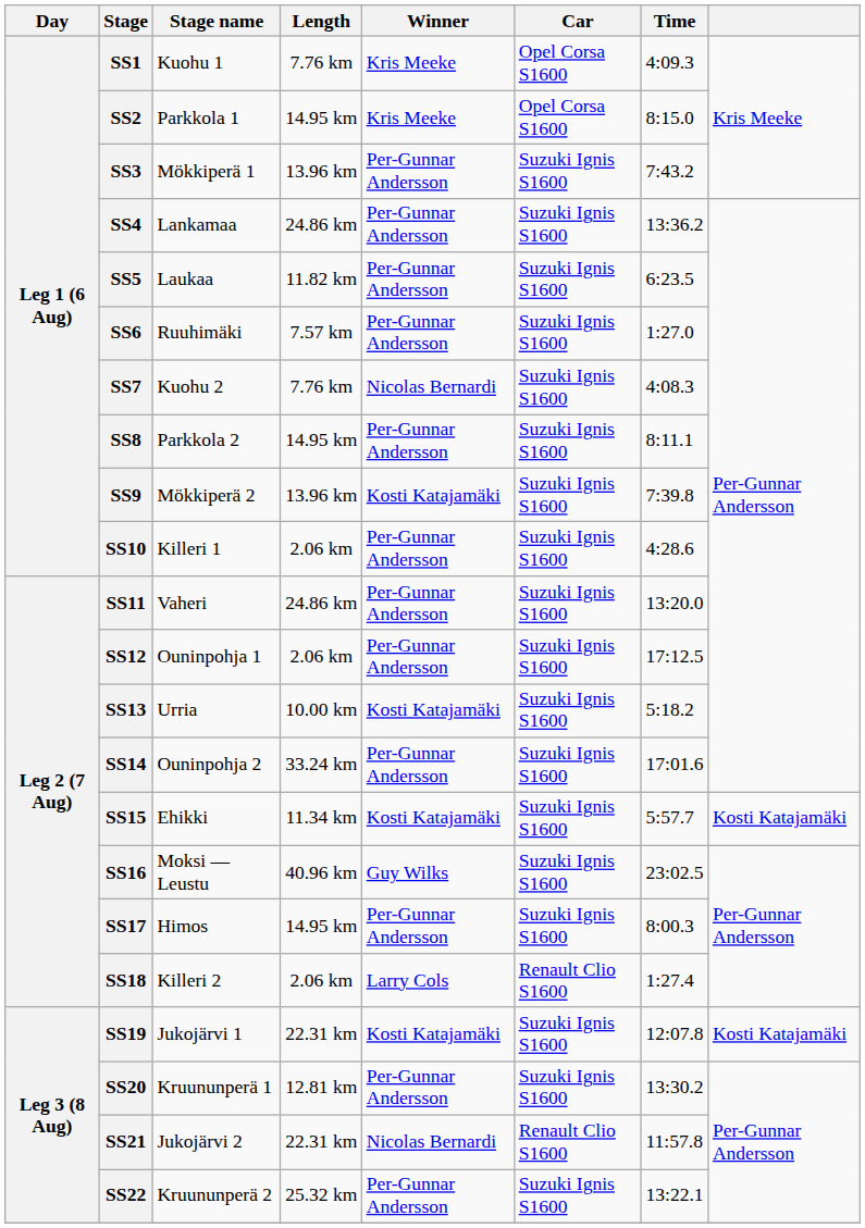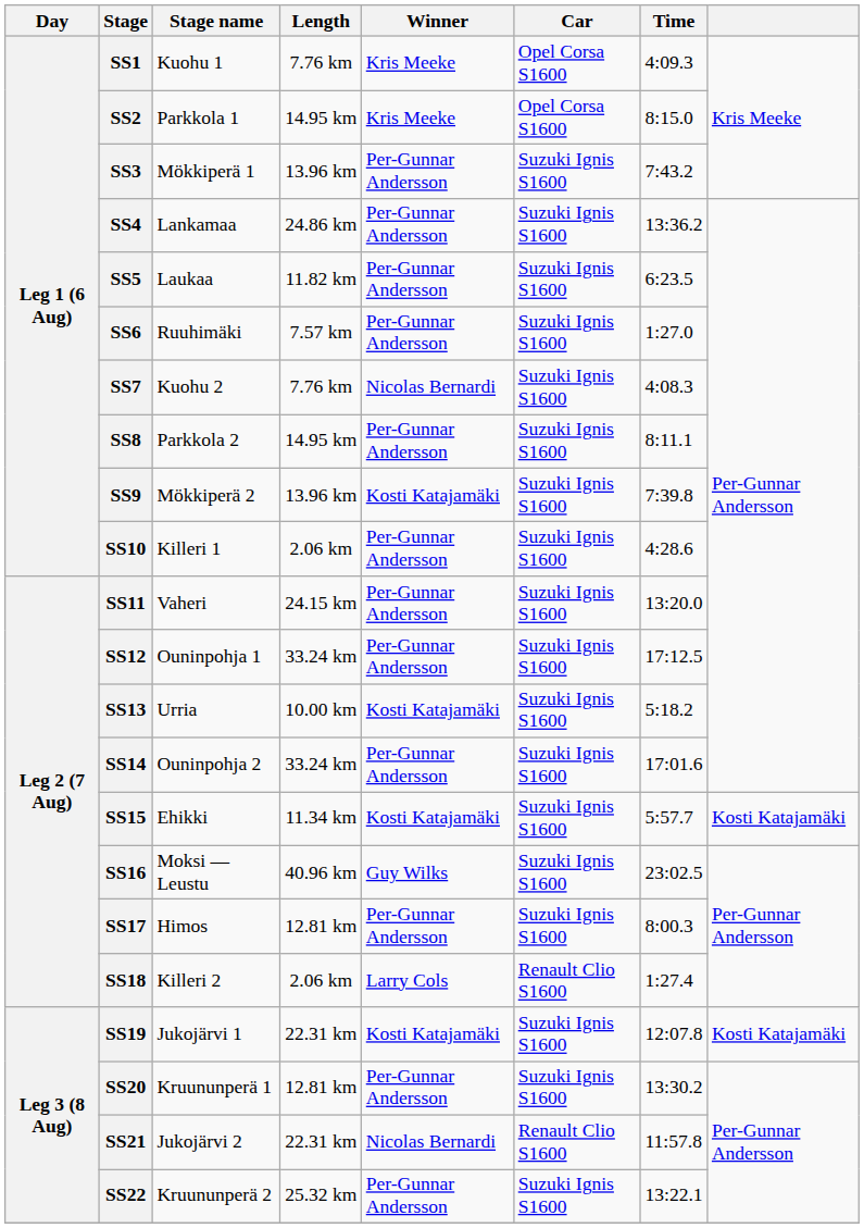 <table class="wikitable" style="font-size: 85%;">
 <tr>
 <th>Day</th>
 <th>Stage</th>
 <th>Stage name</th>
 <th>Length</th>
 <th>Winner</th>
 <th>Car</th>
 <th>Time</th>
 <th></th>
 </tr>
 <tr>
 <th rowspan="10">Leg 1 (6 Aug)</th>
 <th>SS1</th>
 <td>Kuohu 1</td>
 <td align="center">7.76 km</td>
 <td> <a href='#'>Kris Meeke</a></td>
 <td><a href='#'>Opel Corsa S1600</a></td>
 <td>4:09.3</td>
 <td rowspan="3"> <a href='#'>Kris Meeke</a></td>
 </tr>
 <tr>
 <th>SS2</th>
 <td>Parkkola 1</td>
 <td align="center">14.95 km</td>
 <td> <a href='#'>Kris Meeke</a></td>
 <td><a href='#'>Opel Corsa S1600</a></td>
 <td>8:15.0</td>
 </tr>
 <tr>
 <th>SS3</th>
 <td>Mökkiperä 1</td>
 <td align="center">13.96 km</td>
 <td> <a href='#'>Per-Gunnar Andersson</a></td>
 <td><a href='#'>Suzuki Ignis S1600</a></td>
 <td>7:43.2</td>
 </tr>
 <tr>
 <th>SS4</th>
 <td>Lankamaa</td>
 <td align="center">24.86 km</td>
 <td> <a href='#'>Per-Gunnar Andersson</a></td>
 <td><a href='#'>Suzuki Ignis S1600</a></td>
 <td>13:36.2</td>
 <td rowspan="11"> <a href='#'>Per-Gunnar Andersson</a></td>
 </tr>
 <tr>
 <th>SS5</th>
 <td>Laukaa</td>
 <td align="center">11.82 km</td>
 <td> <a href='#'>Per-Gunnar Andersson</a></td>
 <td><a href='#'>Suzuki Ignis S1600</a></td>
 <td>6:23.5</td>
 </tr>
 <tr>
 <th>SS6</th>
 <td>Ruuhimäki</td>
 <td align="center">7.57 km</td>
 <td> <a href='#'>Per-Gunnar Andersson</a></td>
 <td><a href='#'>Suzuki Ignis S1600</a></td>
 <td>1:27.0</td>
 </tr>
 <tr>
 <th>SS7</th>
 <td>Kuohu 2</td>
 <td align="center">7.76 km</td>
 <td> <a href='#'>Nicolas Bernardi</a></td>
 <td><a href='#'>Suzuki Ignis S1600</a></td>
 <td>4:08.3</td>
 </tr>
 <tr>
 <th>SS8</th>
 <td>Parkkola 2</td>
 <td align="center">14.95 km</td>
 <td> <a href='#'>Per-Gunnar Andersson</a></td>
 <td><a href='#'>Suzuki Ignis S1600</a></td>
 <td>8:11.1</td>
 </tr>
 <tr>
 <th>SS9</th>
 <td>Mökkiperä 2</td>
 <td align="center">13.96 km</td>
 <td> <a href='#'>Kosti Katajamäki</a></td>
 <td><a href='#'>Suzuki Ignis S1600</a></td>
 <td>7:39.8</td>
 </tr>
 <tr>
 <th>SS10</th>
 <td>Killeri 1</td>
 <td align="center">2.06 km</td>
 <td> <a href='#'>Per-Gunnar Andersson</a></td>
 <td><a href='#'>Suzuki Ignis S1600</a></td>
 <td>4:28.6</td>
 </tr>
 <tr>
 <th rowspan="8">Leg 2 (7 Aug)</th>
 <th>SS11</th>
 <td>Vaheri</td>
-<td align="center">24.86 km</td>
+<td align="center">24.15 km</td>
 <td> <a href='#'>Per-Gunnar Andersson</a></td>
 <td><a href='#'>Suzuki Ignis S1600</a></td>
 <td>13:20.0</td>
 </tr>
 <tr>
 <th>SS12</th>
 <td>Ouninpohja 1</td>
-<td align="center">2.06 km</td>
+<td align="center">33.24 km</td>
 <td> <a href='#'>Per-Gunnar Andersson</a></td>
 <td><a href='#'>Suzuki Ignis S1600</a></td>
 <td>17:12.5</td>
 </tr>
 <tr>
 <th>SS13</th>
 <td>Urria</td>
 <td align="center">10.00 km</td>
 <td> <a href='#'>Kosti Katajamäki</a></td>
 <td><a href='#'>Suzuki Ignis S1600</a></td>
 <td>5:18.2</td>
 </tr>
 <tr>
 <th>SS14</th>
 <td>Ouninpohja 2</td>
 <td align="center">33.24 km</td>
 <td> <a href='#'>Per-Gunnar Andersson</a></td>
 <td><a href='#'>Suzuki Ignis S1600</a></td>
 <td>17:01.6</td>
 </tr>
 <tr>
 <th>SS15</th>
 <td>Ehikki</td>
 <td align="center">11.34 km</td>
 <td> <a href='#'>Kosti Katajamäki</a></td>
 <td><a href='#'>Suzuki Ignis S1600</a></td>
 <td>5:57.7</td>
 <td rowspan="1"> <a href='#'>Kosti Katajamäki</a></td>
 </tr>
 <tr>
 <th>SS16</th>
 <td>Moksi — Leustu</td>
 <td align="center">40.96 km</td>
 <td> <a href='#'>Guy Wilks</a></td>
 <td><a href='#'>Suzuki Ignis S1600</a></td>
 <td>23:02.5</td>
 <td rowspan="3"> <a href='#'>Per-Gunnar Andersson</a></td>
 </tr>
 <tr>
 <th>SS17</th>
 <td>Himos</td>
-<td align="center">14.95 km</td>
+<td align="center">12.81 km</td>
 <td> <a href='#'>Per-Gunnar Andersson</a></td>
 <td><a href='#'>Suzuki Ignis S1600</a></td>
 <td>8:00.3</td>
 </tr>
 <tr>
 <th>SS18</th>
 <td>Killeri 2</td>
 <td align="center">2.06 km</td>
 <td> <a href='#'>Larry Cols</a></td>
 <td><a href='#'>Renault Clio S1600</a></td>
 <td>1:27.4</td>
 </tr>
 <tr>
 <th rowspan="4">Leg 3 (8 Aug)</th>
 <th>SS19</th>
 <td>Jukojärvi 1</td>
 <td align="center">22.31 km</td>
 <td> <a href='#'>Kosti Katajamäki</a></td>
 <td><a href='#'>Suzuki Ignis S1600</a></td>
 <td>12:07.8</td>
 <td rowspan="1"> <a href='#'>Kosti Katajamäki</a></td>
 </tr>
 <tr>
 <th>SS20</th>
 <td>Kruununperä 1</td>
 <td align="center">12.81 km</td>
 <td> <a href='#'>Per-Gunnar Andersson</a></td>
 <td><a href='#'>Suzuki Ignis S1600</a></td>
 <td>13:30.2</td>
 <td rowspan="3"> <a href='#'>Per-Gunnar Andersson</a></td>
 </tr>
 <tr>
 <th>SS21</th>
 <td>Jukojärvi 2</td>
 <td align="center">22.31 km</td>
 <td> <a href='#'>Nicolas Bernardi</a></td>
 <td><a href='#'>Renault Clio S1600</a></td>
 <td>11:57.8</td>
 </tr>
 <tr>
 <th>SS22</th>
 <td>Kruununperä 2</td>
 <td align="center">25.32 km</td>
 <td> <a href='#'>Per-Gunnar Andersson</a></td>
 <td><a href='#'>Suzuki Ignis S1600</a></td>
 <td>13:22.1</td>
 </tr>
 <tr>
 </tr>
 </table>
